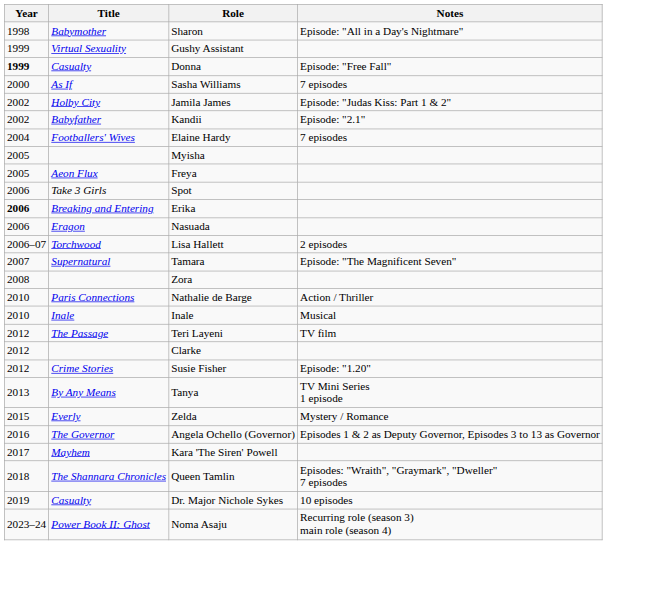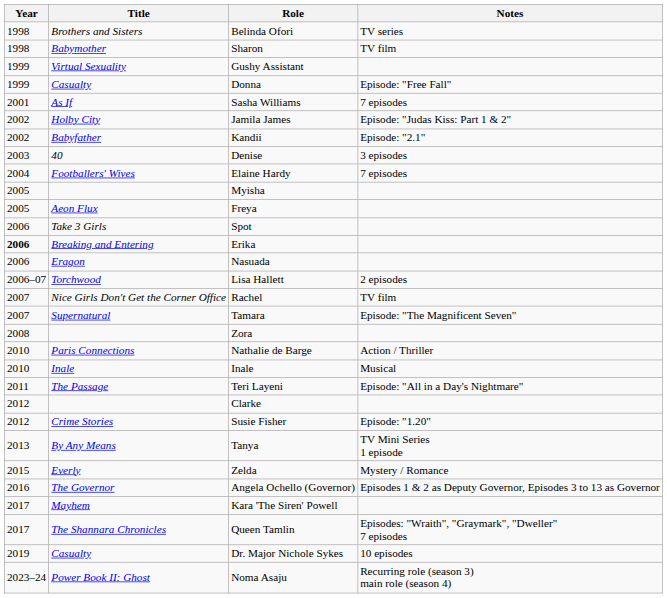 <table class="wikitable sortable">
 <tr>
 <th>Year</th>
 <th>Title</th>
 <th>Role</th>
 <th class="unsortable">Notes</th>
 </tr>
 <tr>
 <td>1998</td>
+<td><em>Brothers and Sisters</em></td>
+<td>Belinda Ofori</td>
+<td>TV series</td>
+</tr>
+<tr>
+<td>1998</td>
 <td><em><a href='#'>Babymother</a></em></td>
 <td>Sharon</td>
-<td>Episode: "All in a Day's Nightmare"</td>
+<td>TV film</td>
 </tr>
 <tr>
 <td>1999</td>
 <td><em><a href='#'>Virtual Sexuality</a></em></td>
 <td>Gushy Assistant</td>
 <td></td>
 </tr>
 <tr>
-<td><strong>1999</strong></td>
+<td>1999</td>
 <td><em><a href='#'>Casualty</a></em></td>
 <td>Donna</td>
 <td>Episode: "Free Fall"</td>
 </tr>
 <tr>
-<td>2000</td>
+<td>2001</td>
 <td><em><a href='#'>As If</a></em></td>
 <td>Sasha Williams</td>
 <td>7 episodes</td>
 </tr>
 <tr>
 <td>2002</td>
 <td><em><a href='#'>Holby City</a></em></td>
 <td>Jamila James</td>
 <td>Episode: "Judas Kiss: Part 1 & 2"</td>
 </tr>
 <tr>
 <td>2002</td>
 <td><em><a href='#'>Babyfather</a></em></td>
 <td>Kandii</td>
 <td>Episode: "2.1"</td>
+</tr>
+<tr>
+<td>2003</td>
+<td><em>40</em></td>
+<td>Denise</td>
+<td>3 episodes</td>
 </tr>
 <tr>
 <td>2004</td>
 <td><em><a href='#'>Footballers' Wives</a></em></td>
 <td>Elaine Hardy</td>
 <td>7 episodes</td>
 </tr>
 <tr>
 <td>2005</td>
 <td><em></em></td>
 <td>Myisha</td>
 <td></td>
 </tr>
 <tr>
 <td>2005</td>
 <td><em><a href='#'>Aeon Flux</a></em></td>
 <td>Freya</td>
 <td></td>
 </tr>
 <tr>
 <td>2006</td>
 <td><em>Take 3 Girls</em></td>
 <td>Spot</td>
 <td></td>
 </tr>
 <tr>
 <td><strong>2006</strong></td>
 <td><em><a href='#'>Breaking and Entering</a></em></td>
 <td>Erika</td>
 <td></td>
 </tr>
 <tr>
 <td>2006</td>
 <td><em><a href='#'>Eragon</a></em></td>
 <td>Nasuada</td>
 <td></td>
 </tr>
 <tr>
 <td>2006–07</td>
 <td><em><a href='#'>Torchwood</a></em></td>
 <td>Lisa Hallett</td>
 <td>2 episodes</td>
 </tr>
 <tr>
 <td>2007</td>
+<td><em>Nice Girls Don't Get the Corner Office</em></td>
+<td>Rachel</td>
+<td>TV film</td>
+</tr>
+<tr>
+<td>2007</td>
 <td><em><a href='#'>Supernatural</a></em></td>
 <td>Tamara</td>
 <td>Episode: "The Magnificent Seven"</td>
 </tr>
 <tr>
 <td>2008</td>
 <td><em></em></td>
 <td>Zora</td>
 <td></td>
 </tr>
 <tr>
 <td>2010</td>
 <td><em><a href='#'>Paris Connections</a></em></td>
 <td>Nathalie de Barge</td>
 <td>Action / Thriller</td>
 </tr>
 <tr>
 <td>2010</td>
 <td><em><a href='#'>Inale</a></em></td>
 <td>Inale</td>
 <td>Musical</td>
 </tr>
 <tr>
-<td>2012</td>
+<td>2011</td>
 <td><em><a href='#'>The Passage</a></em></td>
 <td>Teri Layeni</td>
-<td>TV film</td>
+<td>Episode: "All in a Day's Nightmare"</td>
 </tr>
 <tr>
 <td>2012</td>
 <td><em></em></td>
 <td>Clarke</td>
 <td></td>
 </tr>
 <tr>
 <td>2012</td>
 <td><em><a href='#'>Crime Stories</a></em></td>
 <td>Susie Fisher</td>
 <td>Episode: "1.20"</td>
 </tr>
 <tr>
 <td>2013</td>
 <td><em><a href='#'>By Any Means</a></em></td>
 <td>Tanya</td>
 <td>TV Mini Series<br>1 episode</td>
 </tr>
 <tr>
 <td>2015</td>
 <td><em><a href='#'>Everly</a></em></td>
 <td>Zelda</td>
 <td>Mystery / Romance</td>
 </tr>
 <tr>
 <td>2016</td>
 <td><em><a href='#'>The Governor</a></em></td>
 <td>Angela Ochello (Governor)</td>
 <td>Episodes 1 & 2 as Deputy Governor, Episodes 3 to 13 as Governor</td>
 </tr>
 <tr>
 <td>2017</td>
 <td><em><a href='#'>Mayhem</a></em></td>
 <td>Kara 'The Siren' Powell</td>
 <td></td>
 </tr>
 <tr>
-<td>2018</td>
+<td>2017</td>
 <td><em><a href='#'>The Shannara Chronicles</a></em></td>
 <td>Queen Tamlin</td>
 <td>Episodes: "Wraith", "Graymark", "Dweller"<br>7 episodes</td>
 </tr>
 <tr>
 <td>2019</td>
 <td><em><a href='#'>Casualty</a></em></td>
 <td>Dr. Major Nichole Sykes</td>
 <td>10 episodes</td>
 </tr>
 <tr>
 <td>2023–24</td>
 <td><em><a href='#'>Power Book II: Ghost</a></em></td>
 <td>Noma Asaju</td>
 <td>Recurring role (season 3)<br> main role (season 4)</td>
 </tr>
 </table>
